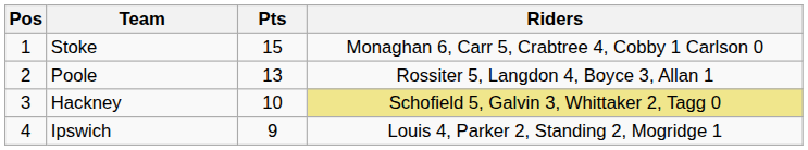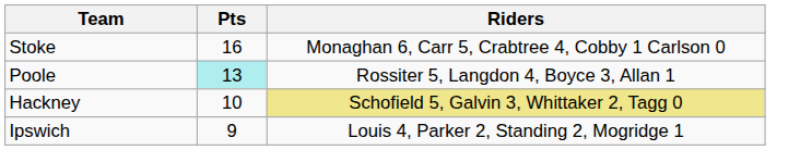 <table class=wikitable style="font-size:93%;">
 <tr>
-<th width=25px>Pos</th>
 <th width=150px>Team</th>
 <th width=50px>Pts</th>
 <th width=400px>Riders</th>
 </tr>
 <tr align=center>
-<td>1</td>
 <td align=left>Stoke</td>
-<td>15</td>
+<td>16</td>
 <td>Monaghan 6, Carr 5, Crabtree 4, Cobby 1 Carlson 0</td>
 </tr>
 <tr align=center>
-<td>2</td>
 <td align=left>Poole</td>
-<td>13</td>
+<td style="background: paleturquoise;">13</td>
 <td>Rossiter 5, Langdon 4, Boyce 3, Allan 1</td>
 </tr>
 <tr align=center>
-<td>3</td>
 <td align=left>Hackney</td>
 <td>10</td>
 <td style="background: khaki;">Schofield 5, Galvin 3, Whittaker 2, Tagg 0</td>
 </tr>
 <tr align=center>
-<td>4</td>
 <td align=left>Ipswich</td>
 <td>9</td>
 <td>Louis 4, Parker 2, Standing 2, Mogridge 1</td>
 </tr>
 </table>
